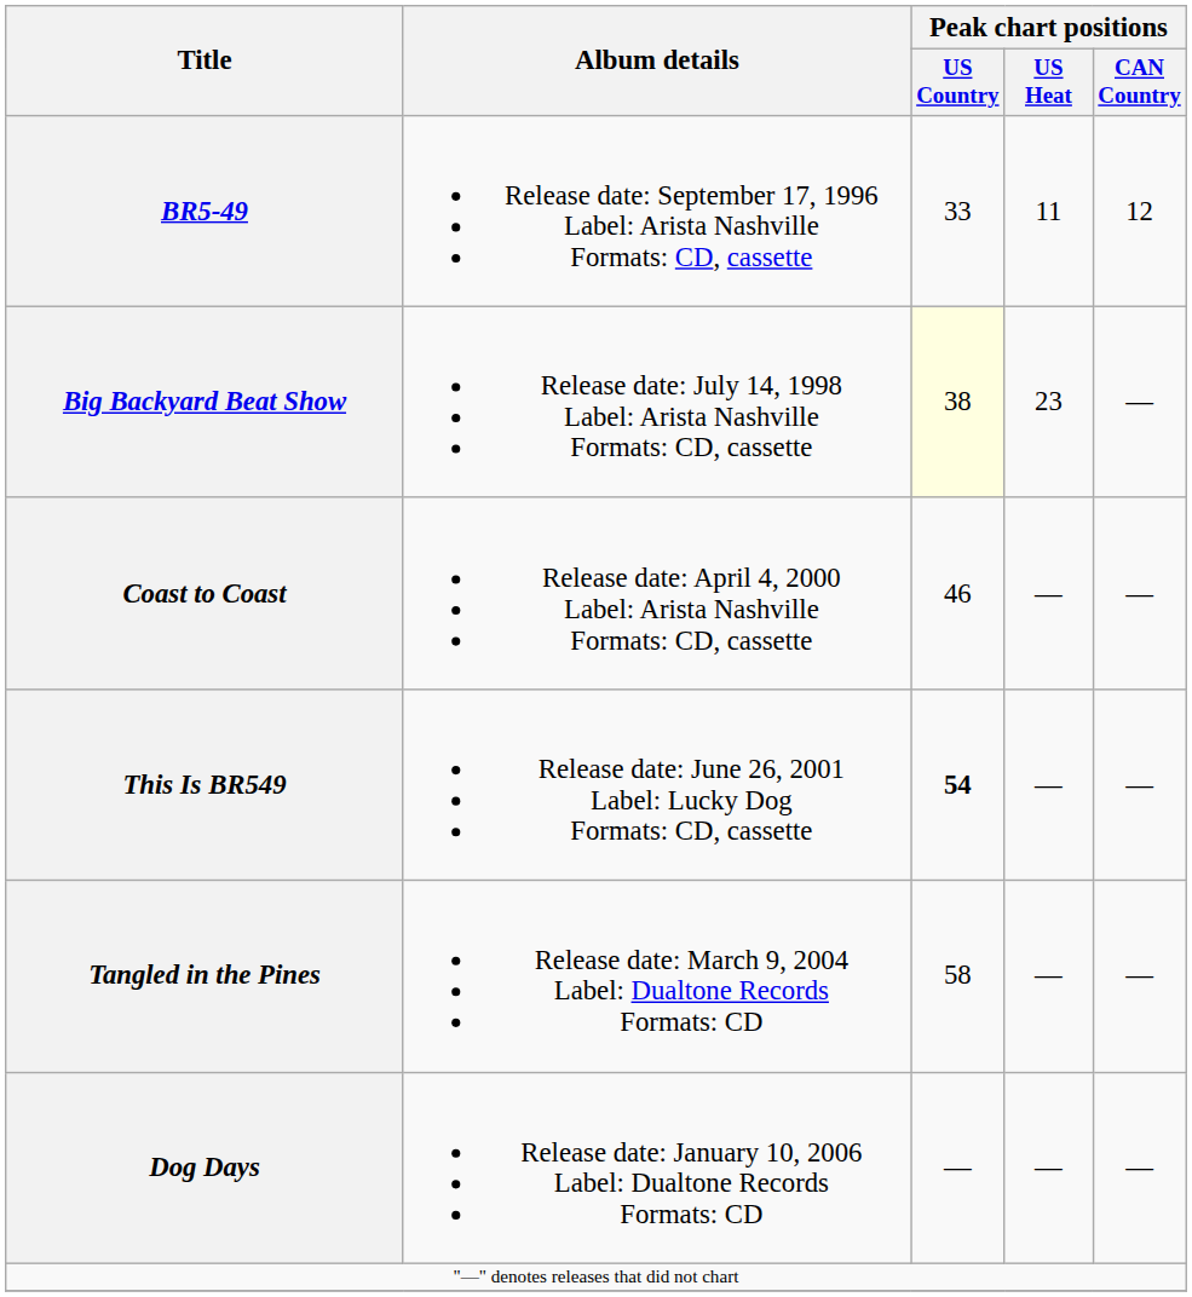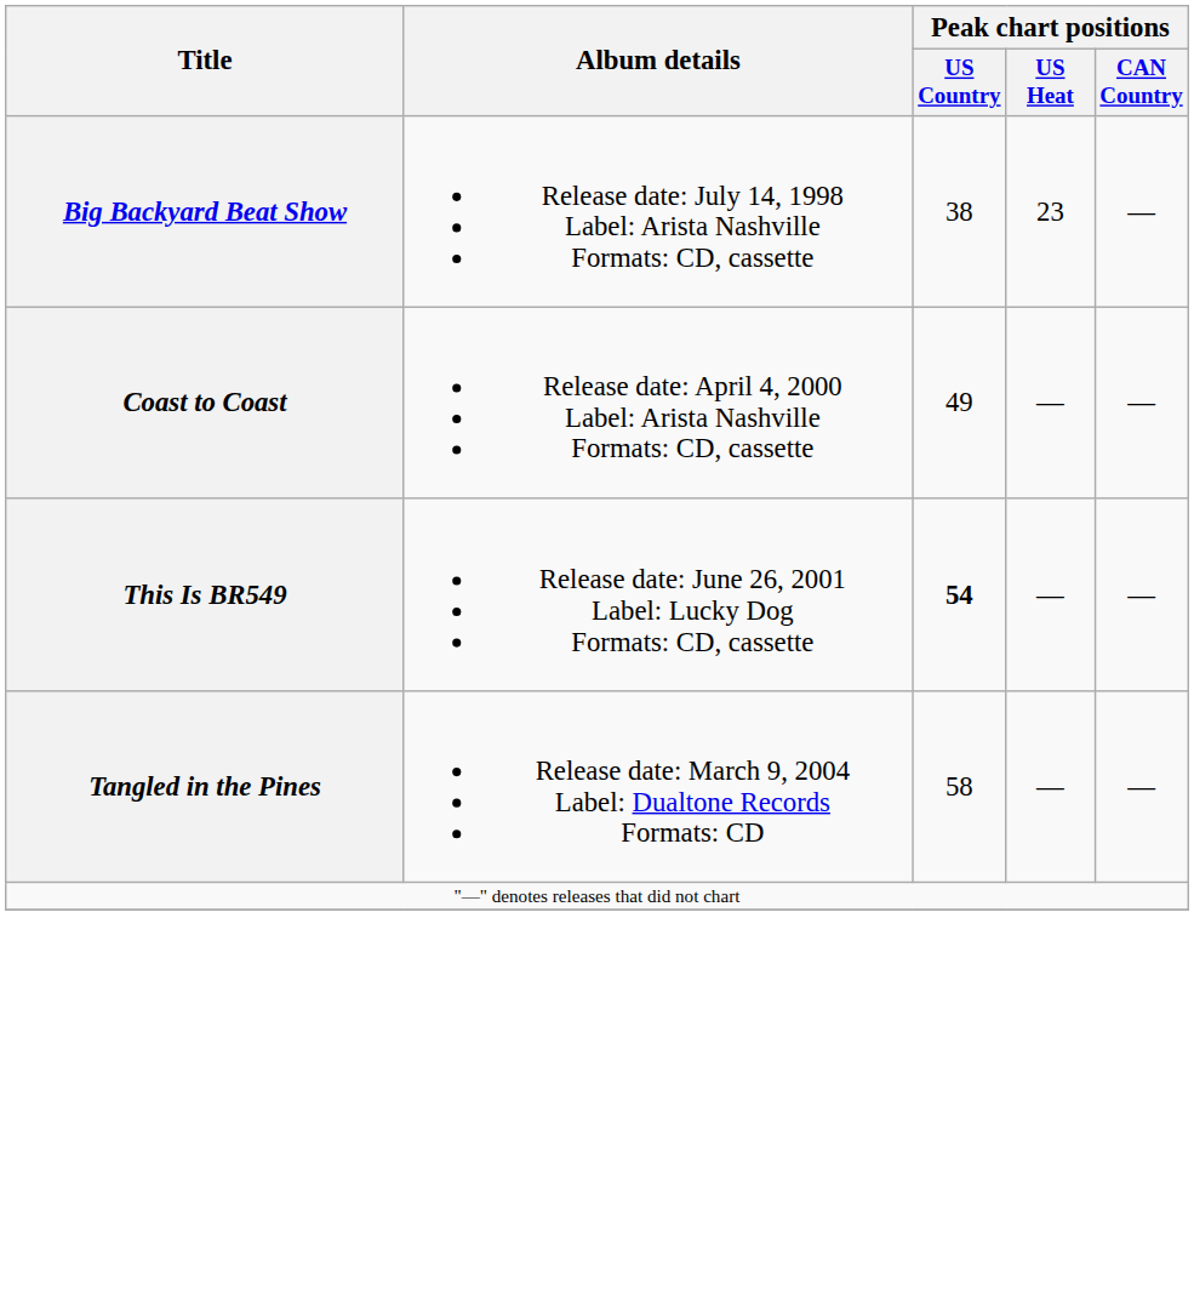 <table class="wikitable plainrowheaders" style="text-align:center;">
 <tr>
 <th rowspan="2" style="width:14em;">Title</th>
 <th rowspan="2" style="width:18em;">Album details</th>
 <th colspan="3">Peak chart positions</th>
 </tr>
 <tr style="font-size:smaller;">
 <th width="45"><a href='#'>US Country</a></th>
 <th width="45"><a href='#'>US Heat</a></th>
 <th width="45"><a href='#'>CAN Country</a></th>
 </tr>
 <tr>
-<th scope="row"><em><a href='#'>BR5-49</a></em></th>
-<td><br><ul><li>Release date: September 17, 1996</li><li>Label: Arista Nashville</li><li>Formats: <a href='#'>CD</a>, <a href='#'>cassette</a></li></ul></td>
-<td>33</td>
-<td>11</td>
-<td>12</td>
-</tr>
-<tr>
 <th scope="row"><em><a href='#'>Big Backyard Beat Show</a></em></th>
 <td><br><ul><li>Release date: July 14, 1998</li><li>Label: Arista Nashville</li><li>Formats: CD, cassette</li></ul></td>
-<td style="background: lightyellow;">38</td>
+<td>38</td>
 <td>23</td>
 <td>—</td>
 </tr>
 <tr>
 <th scope="row"><em>Coast to Coast</em></th>
 <td><br><ul><li>Release date: April 4, 2000</li><li>Label: Arista Nashville</li><li>Formats: CD, cassette</li></ul></td>
-<td>46</td>
+<td>49</td>
 <td>—</td>
 <td>—</td>
 </tr>
 <tr>
 <th scope="row"><em>This Is BR549</em></th>
 <td><br><ul><li>Release date: June 26, 2001</li><li>Label: Lucky Dog</li><li>Formats: CD, cassette</li></ul></td>
 <td><strong>54</strong></td>
 <td>—</td>
 <td>—</td>
 </tr>
 <tr>
 <th scope="row"><em>Tangled in the Pines</em></th>
 <td><br><ul><li>Release date: March 9, 2004</li><li>Label: <a href='#'>Dualtone Records</a></li><li>Formats: CD</li></ul></td>
 <td>58</td>
 <td>—</td>
 <td>—</td>
 </tr>
 <tr>
-<th scope="row"><em>Dog Days</em></th>
-<td><br><ul><li>Release date: January 10, 2006</li><li>Label: Dualtone Records</li><li>Formats: CD</li></ul></td>
-<td>—</td>
-<td>—</td>
-<td>—</td>
-</tr>
-<tr>
 <td colspan="5" style="font-size:8pt">"—" denotes releases that did not chart</td>
 </tr>
 <tr>
 </tr>
 </table>
